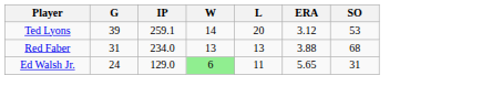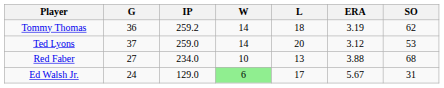 <table class="wikitable sortable">
 <tr>
 <th bgcolor="#DDDDFF" width="16%">Player</th>
 <th bgcolor="#DDDDFF" width="9%">G</th>
 <th bgcolor="#DDDDFF" width="9%">IP</th>
 <th bgcolor="#DDDDFF" width="9%">W</th>
 <th bgcolor="#DDDDFF" width="9%">L</th>
 <th bgcolor="#DDDDFF" width="9%">ERA</th>
 <th bgcolor="#DDDDFF" width="9%">SO</th>
 </tr>
+<tr align="center">
+<td><a href='#'>Tommy Thomas</a></td>
+<td>36</td>
+<td>259.2</td>
+<td>14</td>
+<td>18</td>
+<td>3.19</td>
+<td>62</td>
+</tr>
 <tr align=center>
 <td><a href='#'>Ted Lyons</a></td>
-<td>39</td>
-<td>259.1</td>
+<td>37</td>
+<td>259.0</td>
 <td>14</td>
 <td>20</td>
 <td>3.12</td>
 <td>53</td>
 </tr>
 <tr align=center>
 <td><a href='#'>Red Faber</a></td>
-<td>31</td>
+<td>27</td>
 <td>234.0</td>
-<td>13</td>
+<td>10</td>
 <td>13</td>
 <td>3.88</td>
 <td>68</td>
 </tr>
 <tr align=center>
 <td><a href='#'>Ed Walsh Jr.</a></td>
 <td>24</td>
 <td>129.0</td>
 <td style="background: lightgreen;">6</td>
-<td>11</td>
-<td>5.65</td>
+<td>17</td>
+<td>5.67</td>
 <td>31</td>
 </tr>
 </table>
